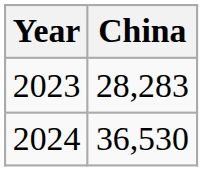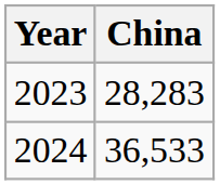 <table class="wikitable">
 <tr>
 <th>Year</th>
 <th>China</th>
 </tr>
 <tr>
 <td>2023</td>
 <td>28,283</td>
 </tr>
 <tr>
 <td>2024</td>
-<td>36,530</td>
+<td>36,533</td>
 </tr>
 </table>
